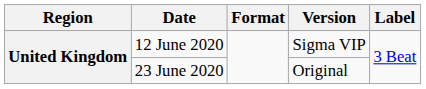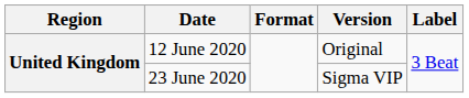 <table class="wikitable plainrowheaders">
 <tr>
 <th>Region</th>
 <th>Date</th>
 <th>Format</th>
 <th>Version</th>
 <th>Label</th>
 </tr>
 <tr>
 <th scope="row" rowspan="2">United Kingdom</th>
 <td>12 June 2020</td>
 <td rowspan="2"></td>
-<td>Sigma VIP</td>
+<td>Original</td>
 <td rowspan="2"><a href='#'>3 Beat</a></td>
 </tr>
 <tr>
 <td>23 June 2020</td>
-<td>Original</td>
+<td>Sigma VIP</td>
 </tr>
 </table>
